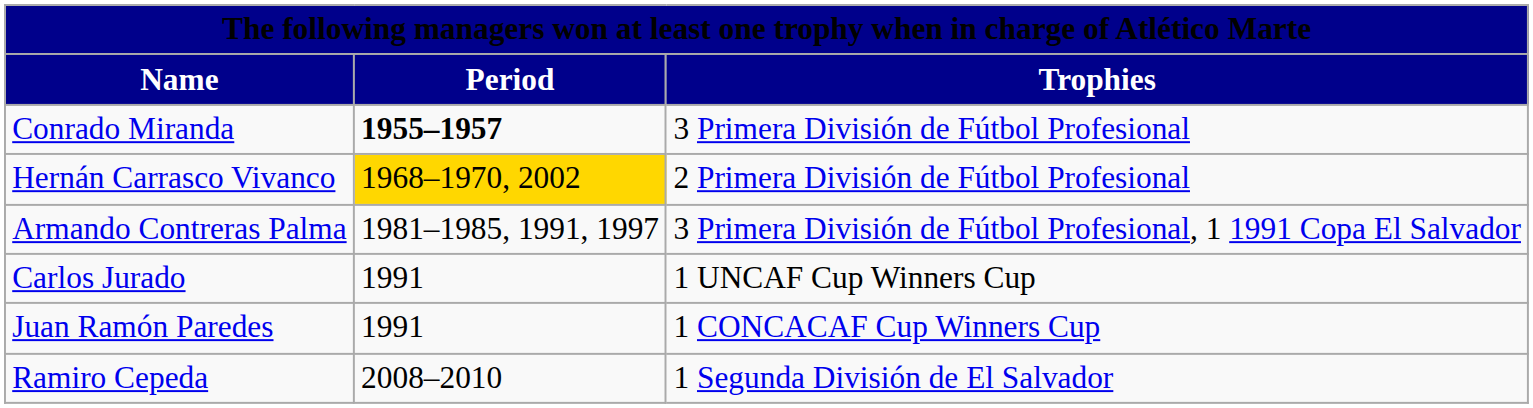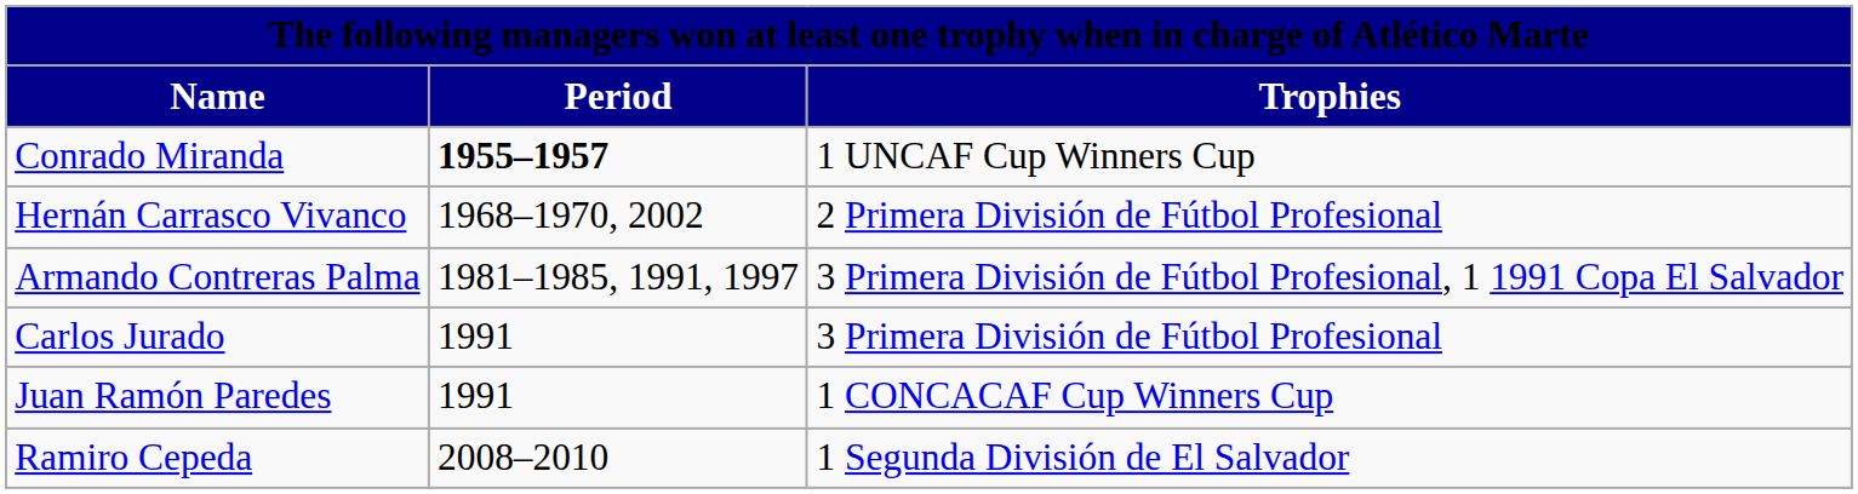 <table class="wikitable">
 <tr>
 <td bgcolor="00008B" align="center" colspan="5"><strong><span>The following managers won at least one trophy when in charge of Atlético Marte</span></strong></td>
 </tr>
 <tr>
 <th style="color:white; background:#00008B;">Name</th>
 <th style="color:white; background:#00008B;">Period</th>
 <th style="color:white; background:#00008B;">Trophies</th>
 </tr>
 <tr>
 <td> <a href='#'>Conrado Miranda</a></td>
 <td><strong>1955–1957</strong></td>
-<td>3 <a href='#'>Primera División de Fútbol Profesional</a></td>
+<td>1 UNCAF Cup Winners Cup</td>
 </tr>
 <tr>
 <td> <a href='#'>Hernán Carrasco Vivanco</a></td>
-<td style="background: gold;">1968–1970, 2002</td>
+<td>1968–1970, 2002</td>
 <td>2 <a href='#'>Primera División de Fútbol Profesional</a></td>
 </tr>
 <tr>
 <td> <a href='#'>Armando Contreras Palma</a></td>
 <td>1981–1985, 1991, 1997</td>
 <td>3 <a href='#'>Primera División de Fútbol Profesional</a>, 1 <a href='#'>1991 Copa El Salvador</a></td>
 </tr>
 <tr>
 <td> <a href='#'>Carlos Jurado</a></td>
 <td>1991</td>
-<td>1 UNCAF Cup Winners Cup</td>
+<td>3 <a href='#'>Primera División de Fútbol Profesional</a></td>
 </tr>
 <tr>
 <td> <a href='#'>Juan Ramón Paredes</a><br></td>
 <td>1991</td>
 <td>1 <a href='#'>CONCACAF Cup Winners Cup</a></td>
 </tr>
 <tr>
 <td> <a href='#'>Ramiro Cepeda</a></td>
 <td>2008–2010</td>
 <td>1 <a href='#'>Segunda División de El Salvador</a></td>
 </tr>
 </table>
